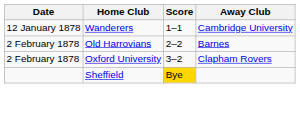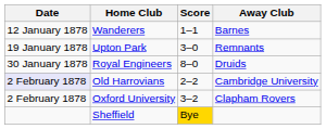 <table class="wikitable">
 <tr>
 <th>Date</th>
 <th>Home Club</th>
 <th>Score</th>
 <th>Away Club</th>
 </tr>
 <tr>
 <td>12 January 1878</td>
 <td><a href='#'>Wanderers</a></td>
 <td>1–1</td>
-<td><a href='#'>Cambridge University</a></td>
+<td><a href='#'>Barnes</a></td>
 </tr>
 <tr>
-<td>2 February 1878</td>
+<td>19 January 1878</td>
+<td><a href='#'>Upton Park</a></td>
+<td>3–0</td>
+<td><a href='#'>Remnants</a></td>
+</tr>
+<tr>
+<td>30 January 1878</td>
+<td><a href='#'>Royal Engineers</a></td>
+<td>8–0</td>
+<td><a href='#'>Druids</a></td>
+</tr>
+<tr>
+<td style="background: lavender;">2 February 1878</td>
 <td><a href='#'>Old Harrovians</a></td>
 <td>2–2</td>
-<td><a href='#'>Barnes</a></td>
+<td><a href='#'>Cambridge University</a></td>
 </tr>
 <tr>
 <td>2 February 1878</td>
 <td><a href='#'>Oxford University</a></td>
 <td>3–2</td>
 <td><a href='#'>Clapham Rovers</a></td>
 </tr>
 <tr>
 <td></td>
 <td><a href='#'>Sheffield</a></td>
 <td style="background: gold;">Bye</td>
 <td></td>
 </tr>
 </table>
